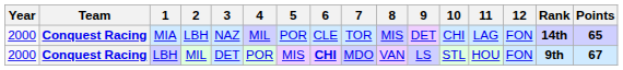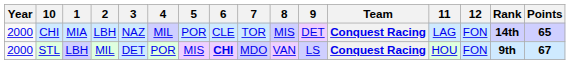 <table class="wikitable" style="text-align:center; font-size:90%">
 <tr>
 <th>Year</th>
-<th>Team</th>
+<th>10</th>
 <th>1</th>
 <th>2</th>
 <th>3</th>
 <th>4</th>
 <th>5</th>
 <th>6</th>
 <th>7</th>
 <th>8</th>
 <th>9</th>
-<th>10</th>
+<th>Team</th>
 <th>11</th>
 <th>12</th>
 <th>Rank</th>
 <th>Points</th>
 </tr>
 <tr>
 <td><a href='#'>2000</a></td>
-<th><a href='#'>Conquest Racing</a></th>
+<td style="background:#CFEAFF;"><a href='#'>CHI</a><br></td>
 <td style="background:#CFEAFF;"><a href='#'>MIA</a><br></td>
 <td style="background:#CFEAFF;"><a href='#'>LBH</a><br></td>
 <td style="background:#CFEAFF;"><a href='#'>NAZ</a><br></td>
 <td style="background:#CFCFFF;"><a href='#'>MIL</a><br></td>
 <td style="background:#CFEAFF;"><a href='#'>POR</a><br></td>
 <td style="background:#CFEAFF;"><a href='#'>CLE</a><br></td>
 <td style="background:#CFEAFF;"><a href='#'>TOR</a><br></td>
 <td style="background:#CFCFFF;"><a href='#'>MIS</a><br></td>
 <td style="background:#EFCFFF;"><a href='#'>DET</a><br></td>
-<td style="background:#CFEAFF;"><a href='#'>CHI</a><br></td>
+<th><a href='#'>Conquest Racing</a></th>
 <td style="background:#CFEAFF;"><a href='#'>LAG</a><br></td>
 <td style="background:#CFEAFF;"><a href='#'>FON</a><br></td>
 <td style="background:#CFCFFF;"><strong>14th</strong></td>
 <td style="background:#CFCFFF;"><strong>65</strong></td>
 </tr>
 <tr>
 <td><a href='#'>2000</a></td>
-<th><a href='#'>Conquest Racing</a></th>
+<td style="background:#DFFFDF;"><a href='#'>STL</a><br></td>
 <td style="background:#CFCFFF;"><a href='#'>LBH</a><br></td>
 <td style="background:#DFFFDF;"><a href='#'>MIL</a><br></td>
 <td style="background:#CFEAFF;"><a href='#'>DET</a><br></td>
 <td style="background:#DFFFDF;"><a href='#'>POR</a><br></td>
 <td style="background:#EFCFFF;"><a href='#'>MIS</a><br></td>
 <td style="background:#EFCFFF;"><strong><a href='#'>CHI</a></strong><br></td>
 <td style="background:#CFCFFF;"><a href='#'>MDO</a><br></td>
 <td style="background:#EFCFFF;"><a href='#'>VAN</a><br></td>
 <td style="background:#CFCFFF;"><a href='#'>LS</a><br></td>
-<td style="background:#DFFFDF;"><a href='#'>STL</a><br></td>
+<th><a href='#'>Conquest Racing</a></th>
 <td style="background:#DFFFDF;"><a href='#'>HOU</a><br></td>
 <td style="background:#CFEAFF;"><a href='#'>FON</a><br></td>
 <td style="background:#CFEAFF;"><strong>9th</strong></td>
 <td style="background:#CFEAFF;"><strong>67</strong></td>
 </tr>
 </table>
